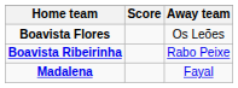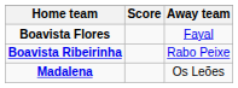 <table class="wikitable" style="text-align: center">
 <tr>
 </tr>
 <tr>
 <th>Home team</th>
 <th>Score</th>
 <th>Away team</th>
 </tr>
 <tr>
 <td><strong>Boavista Flores</strong> </td>
 <td></td>
-<td>Os Leões </td>
+<td><a href='#'>Fayal</a> </td>
 </tr>
 <tr>
 <td><strong><a href='#'>Boavista Ribeirinha</a></strong> </td>
 <td></td>
 <td><a href='#'>Rabo Peixe</a> </td>
 </tr>
 <tr>
 <td><strong><a href='#'>Madalena</a></strong> </td>
 <td></td>
-<td><a href='#'>Fayal</a> </td>
+<td>Os Leões </td>
 </tr>
 </table>
